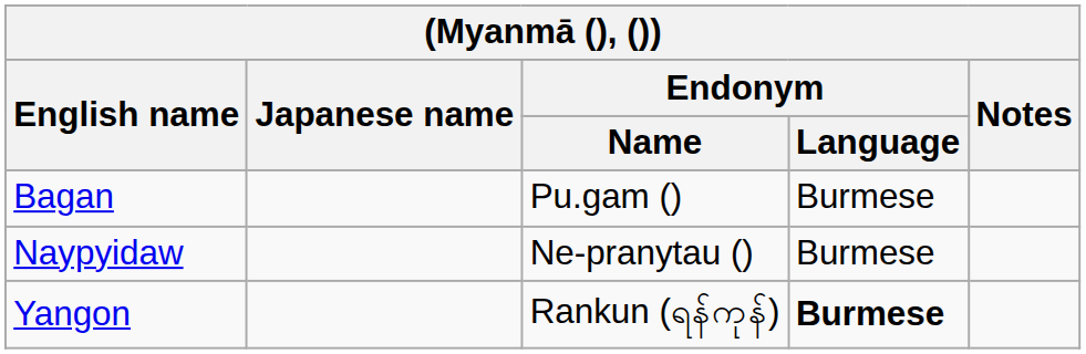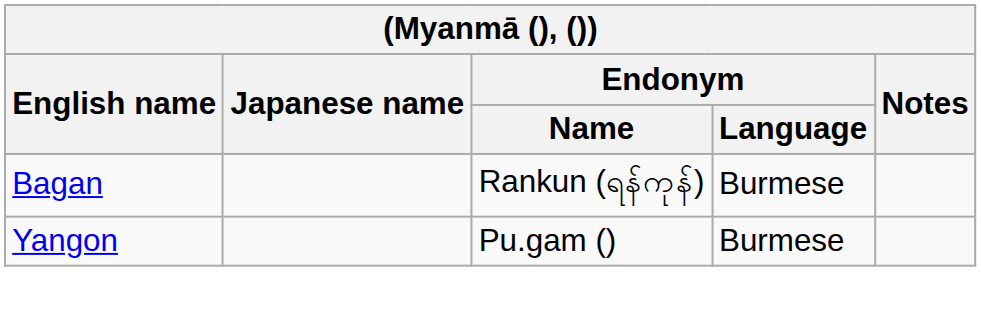 <table class="wikitable sortable">
 <tr>
 <th colspan="5"> (Myanmā (), ())</th>
 </tr>
 <tr>
 <th rowspan="2">English name</th>
 <th rowspan="2">Japanese name</th>
 <th colspan="2">Endonym</th>
 <th rowspan="2">Notes</th>
 </tr>
 <tr>
 <th>Name</th>
 <th>Language</th>
 </tr>
 <tr>
 <td><a href='#'>Bagan</a></td>
 <td></td>
-<td>Pu.gam ()</td>
-<td>Burmese</td>
-<td></td>
-</tr>
-<tr>
-<td><a href='#'>Naypyidaw</a></td>
-<td></td>
-<td>Ne-pranytau ()</td>
+<td>Rankun (ရန်ကုန်)</td>
 <td>Burmese</td>
 <td></td>
 </tr>
 <tr>
 <td><a href='#'>Yangon</a></td>
 <td></td>
-<td>Rankun (ရန်ကုန်)</td>
-<td><strong>Burmese</strong></td>
+<td>Pu.gam ()</td>
+<td>Burmese</td>
 <td></td>
 </tr>
 </table>
